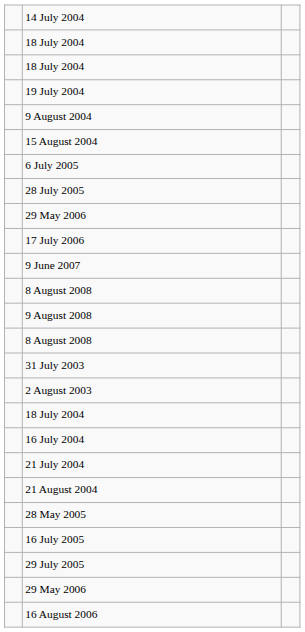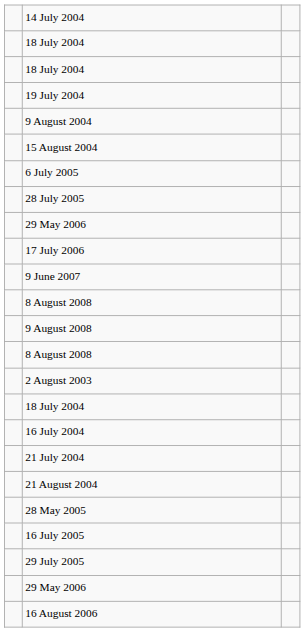 <table class="wikitable" style="font-size: 80%; float: left; width: 26em; margin-right: 1em; height: 700px">
 <tr>
 <td></td>
 <td>14 July 2004</td>
 <td></td>
 </tr>
 <tr>
 <td></td>
 <td>18 July 2004</td>
 <td></td>
 </tr>
 <tr>
 <td></td>
 <td>18 July 2004</td>
 <td></td>
 </tr>
 <tr>
 <td></td>
 <td>19 July 2004</td>
 <td></td>
 </tr>
 <tr>
 <td></td>
 <td>9 August 2004</td>
 <td></td>
 </tr>
 <tr>
 <td></td>
 <td>15 August 2004</td>
 <td></td>
 </tr>
 <tr>
 <td></td>
 <td>6 July 2005</td>
 <td></td>
 </tr>
 <tr>
 <td></td>
 <td>28 July 2005</td>
 <td></td>
 </tr>
 <tr>
 <td></td>
 <td>29 May 2006</td>
 <td></td>
 </tr>
 <tr>
 <td></td>
 <td>17 July 2006</td>
 <td></td>
 </tr>
 <tr>
 <td></td>
 <td>9 June 2007</td>
 <td></td>
 </tr>
 <tr>
 <td></td>
 <td>8 August 2008</td>
 <td></td>
 </tr>
 <tr>
 <td></td>
 <td>9 August 2008</td>
 <td></td>
 </tr>
 <tr>
 <td></td>
 <td>8 August 2008</td>
 <td></td>
 </tr>
 <tr>
 <td></td>
-<td>31 July 2003</td>
-<td></td>
-</tr>
-<tr>
-<td></td>
 <td>2 August 2003</td>
 <td></td>
 </tr>
 <tr>
 <td></td>
 <td>18 July 2004</td>
 <td></td>
 </tr>
 <tr>
 <td></td>
 <td>16 July 2004</td>
 <td></td>
 </tr>
 <tr>
 <td></td>
 <td>21 July 2004</td>
 <td></td>
 </tr>
 <tr>
 <td></td>
 <td>21 August 2004</td>
 <td></td>
 </tr>
 <tr>
 <td></td>
 <td>28 May 2005</td>
 <td></td>
 </tr>
 <tr>
 <td></td>
 <td>16 July 2005</td>
 <td></td>
 </tr>
 <tr>
 <td></td>
 <td>29 July 2005</td>
 <td></td>
 </tr>
 <tr>
 <td></td>
 <td>29 May 2006</td>
 <td></td>
 </tr>
 <tr>
 <td></td>
 <td>16 August 2006</td>
 <td></td>
 </tr>
 </table>
